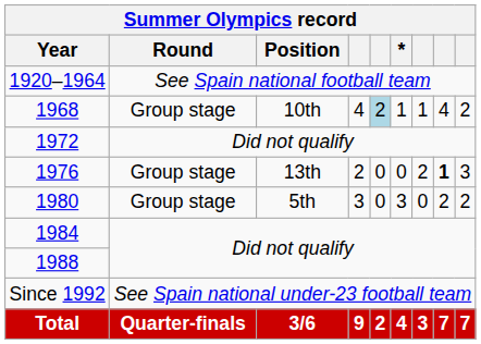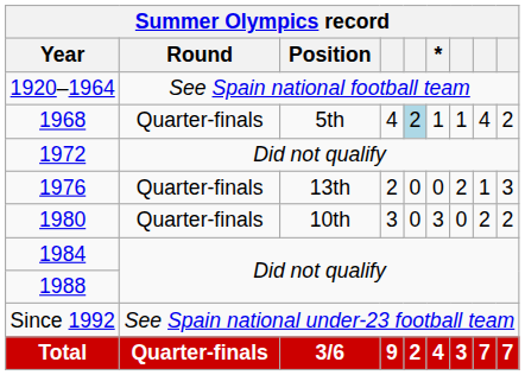 <table class="wikitable" style="text-align: center;">
 <tr>
 <th colspan=9><a href='#'>Summer Olympics</a> record</th>
 </tr>
 <tr>
 <th>Year</th>
 <th>Round</th>
 <th>Position</th>
 <th></th>
 <th></th>
 <th>*</th>
 <th></th>
 <th></th>
 <th></th>
 </tr>
 <tr>
 <td><a href='#'>1920</a>–<a href='#'>1964</a></td>
 <td colspan=8><em>See <a href='#'>Spain national football team</a></em></td>
 </tr>
 <tr>
 <td> <a href='#'>1968</a></td>
-<td>Group stage</td>
-<td>10th</td>
+<td>Quarter-finals</td>
+<td>5th</td>
 <td>4</td>
 <td style="background: lightblue;">2</td>
 <td>1</td>
 <td>1</td>
 <td>4</td>
 <td>2</td>
 </tr>
 <tr>
 <td> <a href='#'>1972</a></td>
 <td colspan="8"><em>Did not qualify</em></td>
 </tr>
 <tr>
 <td> <a href='#'>1976</a></td>
-<td>Group stage</td>
+<td>Quarter-finals</td>
 <td>13th</td>
 <td>2</td>
 <td>0</td>
 <td>0</td>
 <td>2</td>
-<td><strong>1</strong></td>
+<td>1</td>
 <td>3</td>
 </tr>
 <tr>
 <td> <a href='#'>1980</a></td>
-<td>Group stage</td>
-<td>5th</td>
+<td>Quarter-finals</td>
+<td>10th</td>
 <td>3</td>
 <td>0</td>
 <td>3</td>
 <td>0</td>
 <td>2</td>
 <td>2</td>
 </tr>
 <tr>
 <td> <a href='#'>1984</a></td>
 <td colspan="8" rowspan="2"><em>Did not qualify</em></td>
 </tr>
 <tr>
 <td> <a href='#'>1988</a></td>
 </tr>
 <tr>
 <td>Since <a href='#'>1992</a></td>
 <td colspan=8><em>See <a href='#'>Spain national under-23 football team</a></em></td>
 </tr>
 <tr style="color:white;">
 <th style="background:#c00;">Total</th>
 <th style="background:#c00;">Quarter-finals</th>
 <th style="background:#c00;">3/6</th>
 <th style="background:#c00;">9</th>
 <th style="background:#c00;">2</th>
 <th style="background:#c00;">4</th>
 <th style="background:#c00;">3</th>
 <th style="background:#c00;">7</th>
 <th style="background:#c00;">7</th>
 </tr>
 </table>
